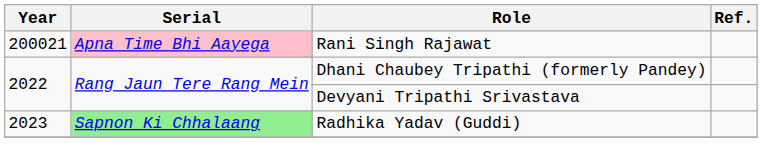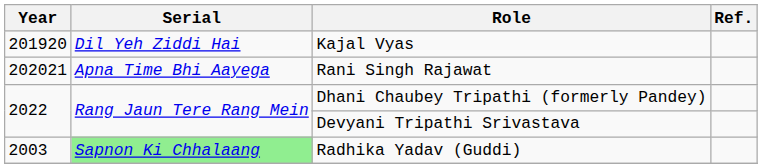 <table class="wikitable sortable">
 <tr>
 <th>Year</th>
 <th>Serial</th>
 <th>Role</th>
 <th>Ref.</th>
 </tr>
 <tr>
-<td>200021</td>
-<td style="background: pink;"><em><a href='#'>Apna Time Bhi Aayega</a></em></td>
+<td>201920</td>
+<td><em><a href='#'>Dil Yeh Ziddi Hai</a></em></td>
+<td>Kajal Vyas</td>
+<td></td>
+</tr>
+<tr>
+<td>202021</td>
+<td><em><a href='#'>Apna Time Bhi Aayega</a></em></td>
 <td>Rani Singh Rajawat</td>
 <td></td>
 </tr>
 <tr>
 <td rowspan="2">2022</td>
 <td rowspan="2"><em><a href='#'>Rang Jaun Tere Rang Mein</a></em></td>
 <td>Dhani Chaubey Tripathi (formerly Pandey)</td>
 <td></td>
 </tr>
 <tr>
 <td>Devyani Tripathi Srivastava</td>
 <td></td>
 </tr>
 <tr>
-<td>2023</td>
+<td>2003</td>
 <td style="background: lightgreen;"><em><a href='#'>Sapnon Ki Chhalaang</a></em></td>
 <td>Radhika Yadav (Guddi)</td>
 <td></td>
 </tr>
 <tr>
 </tr>
 </table>
